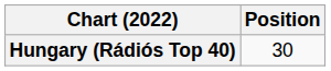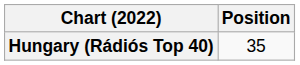 <table class="wikitable plainrowheaders" style="text-align:center">
 <tr>
 <th scope="col">Chart (2022)</th>
 <th scope="col">Position</th>
 </tr>
 <tr>
 <th scope="row">Hungary (Rádiós Top 40)</th>
-<td>30</td>
+<td>35</td>
 </tr>
 </table>
